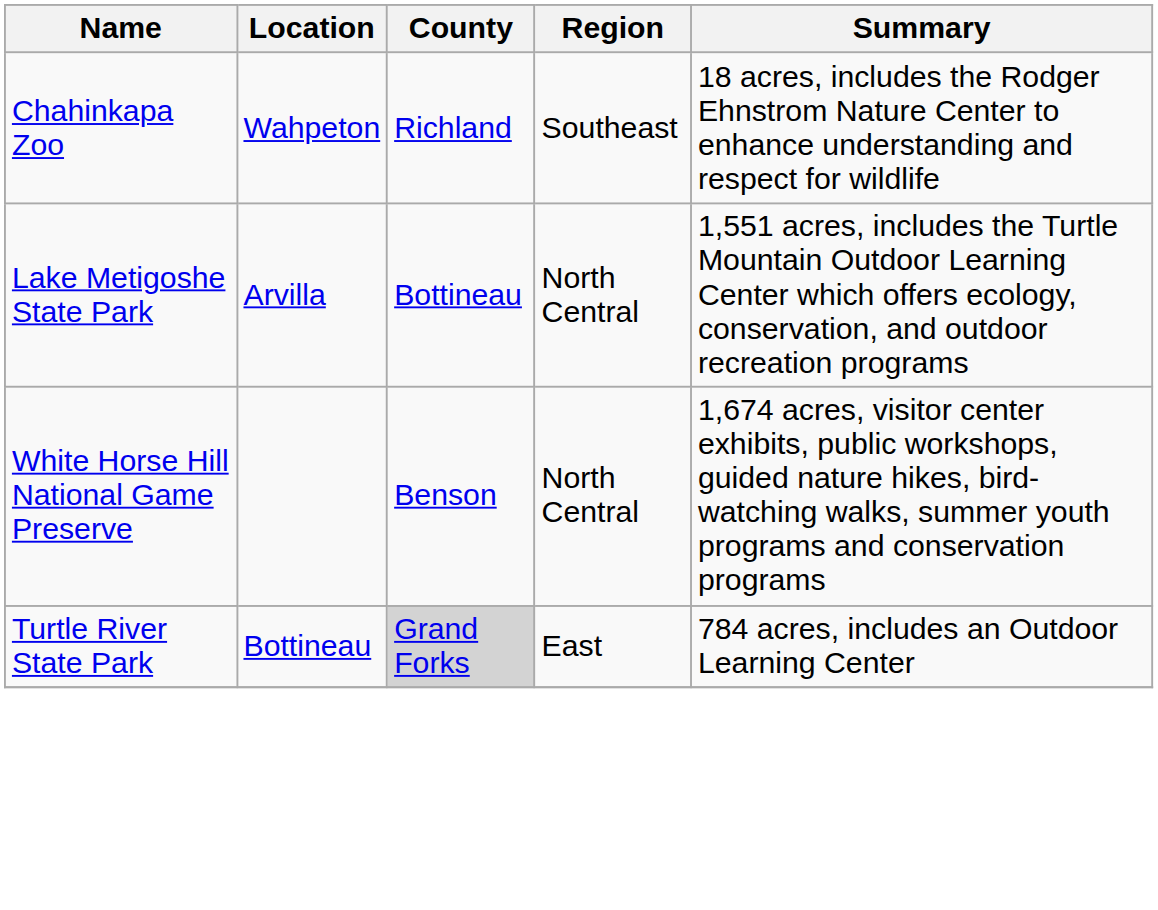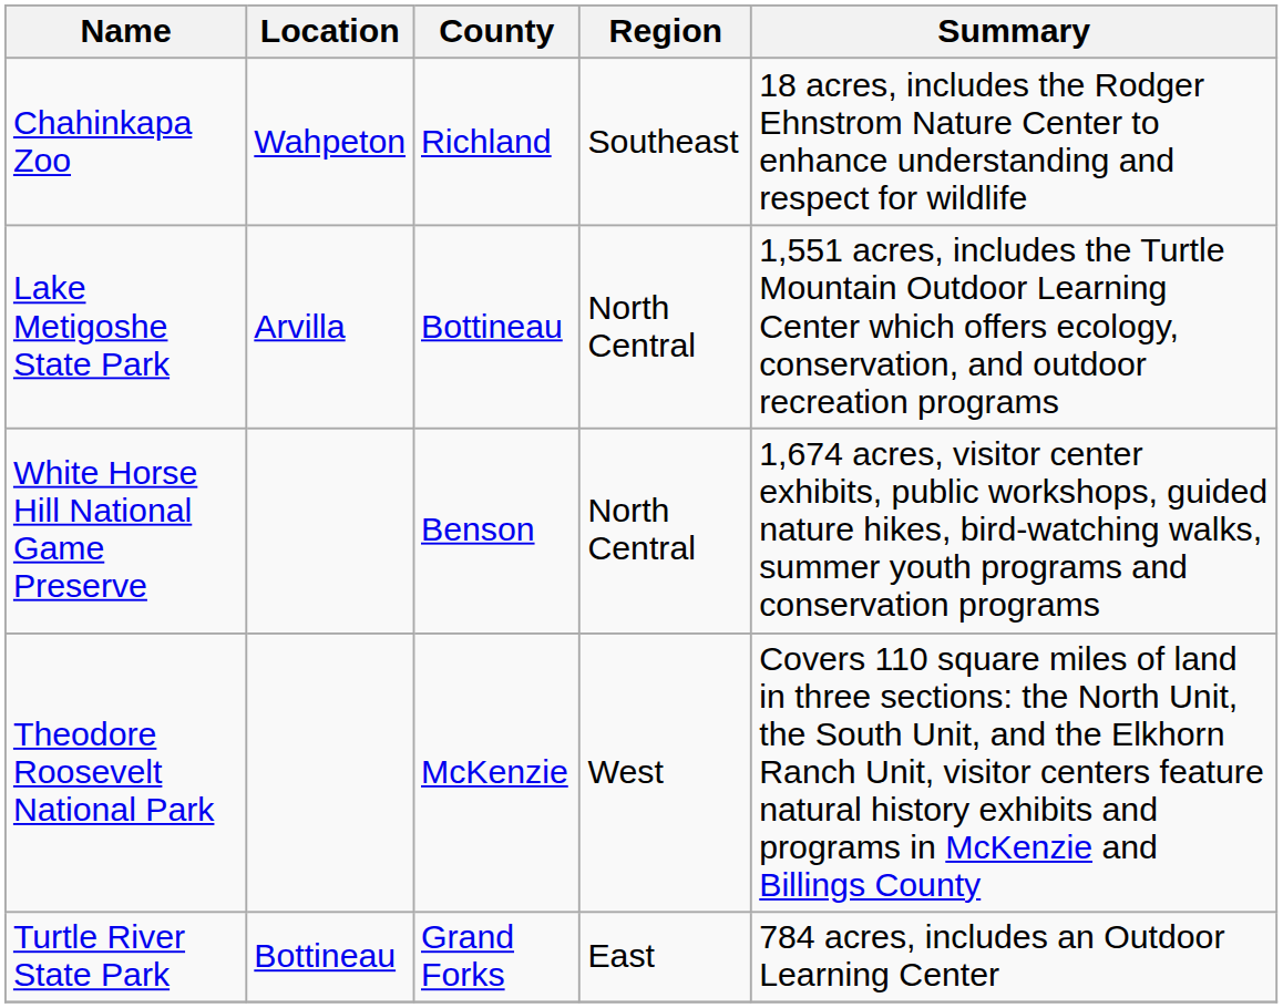 <table class="wikitable sortable">
 <tr>
 <th>Name</th>
 <th>Location</th>
 <th>County</th>
 <th>Region</th>
 <th>Summary</th>
 </tr>
 <tr>
 <td><a href='#'>Chahinkapa Zoo</a></td>
 <td><a href='#'>Wahpeton</a></td>
 <td><a href='#'>Richland</a></td>
 <td>Southeast</td>
 <td>18 acres, includes the Rodger Ehnstrom Nature Center to enhance understanding and respect for wildlife</td>
 </tr>
 <tr>
 <td><a href='#'>Lake Metigoshe State Park</a></td>
 <td><a href='#'>Arvilla</a></td>
 <td><a href='#'>Bottineau</a></td>
 <td>North Central</td>
 <td>1,551 acres, includes the Turtle Mountain Outdoor Learning Center  which offers ecology, conservation, and outdoor recreation programs</td>
 </tr>
 <tr>
 <td><a href='#'>White Horse Hill National Game Preserve</a></td>
 <td></td>
 <td><a href='#'>Benson</a></td>
 <td>North Central</td>
 <td>1,674 acres, visitor center exhibits, public workshops, guided nature hikes, bird-watching walks, summer youth programs and conservation programs</td>
 </tr>
 <tr>
+<td><a href='#'>Theodore Roosevelt National Park</a></td>
+<td></td>
+<td><a href='#'>McKenzie</a></td>
+<td>West</td>
+<td>Covers 110 square miles of land in three sections: the North Unit, the South Unit, and the Elkhorn Ranch Unit, visitor centers feature natural history exhibits and programs in <a href='#'>McKenzie</a> and <a href='#'>Billings County</a></td>
+</tr>
+<tr>
 <td><a href='#'>Turtle River State Park</a></td>
 <td><a href='#'>Bottineau</a></td>
-<td style="background: lightgrey;"><a href='#'>Grand Forks</a></td>
+<td><a href='#'>Grand Forks</a></td>
 <td>East</td>
 <td>784 acres, includes an Outdoor Learning Center</td>
 </tr>
 <tr>
 </tr>
 </table>
